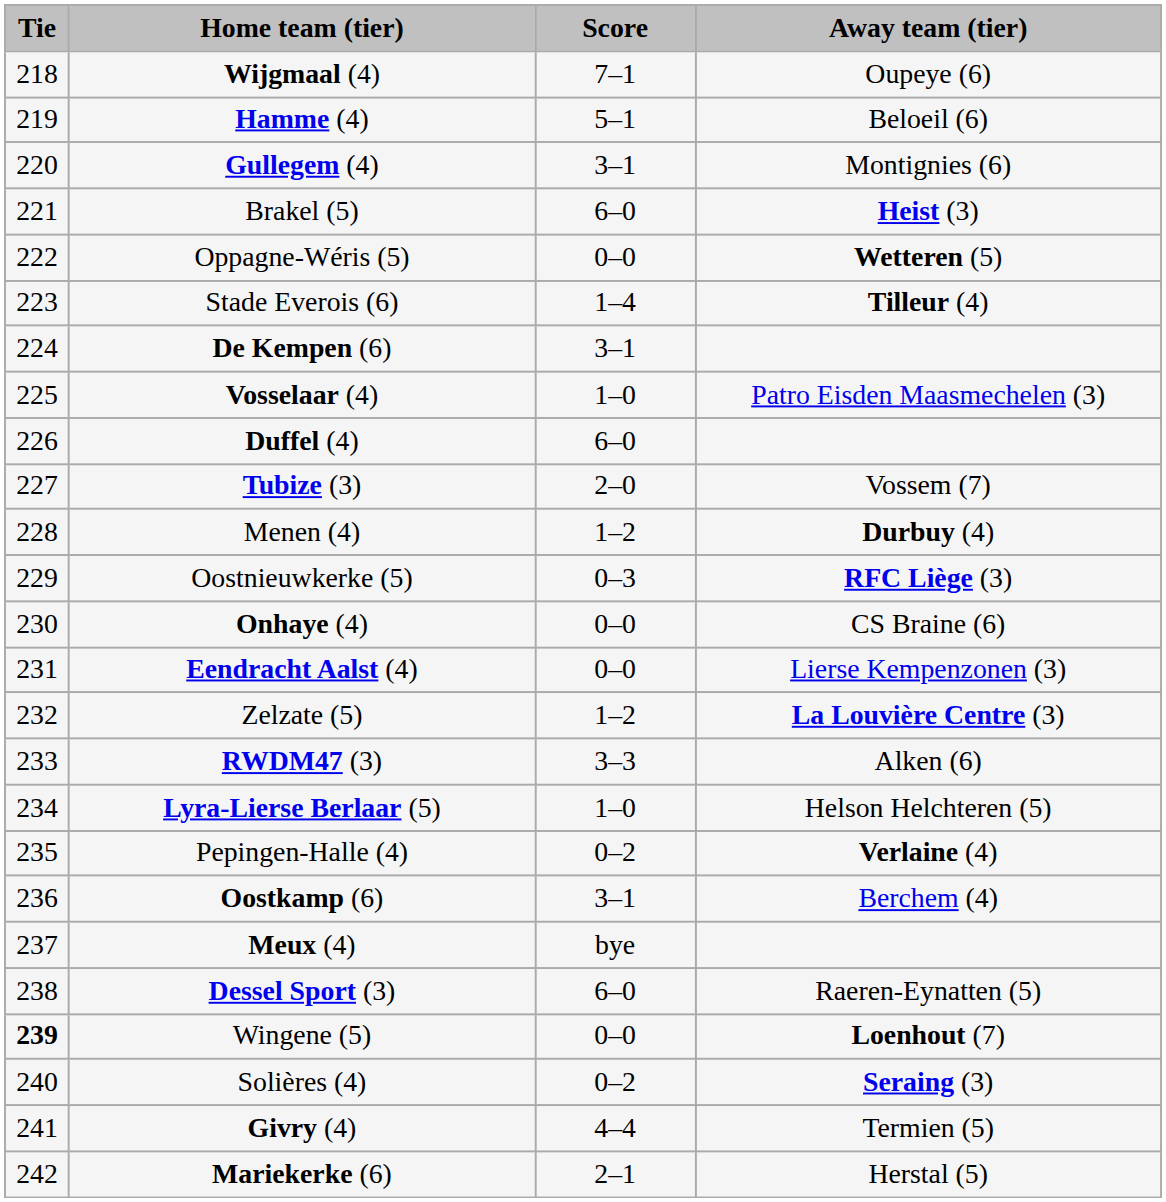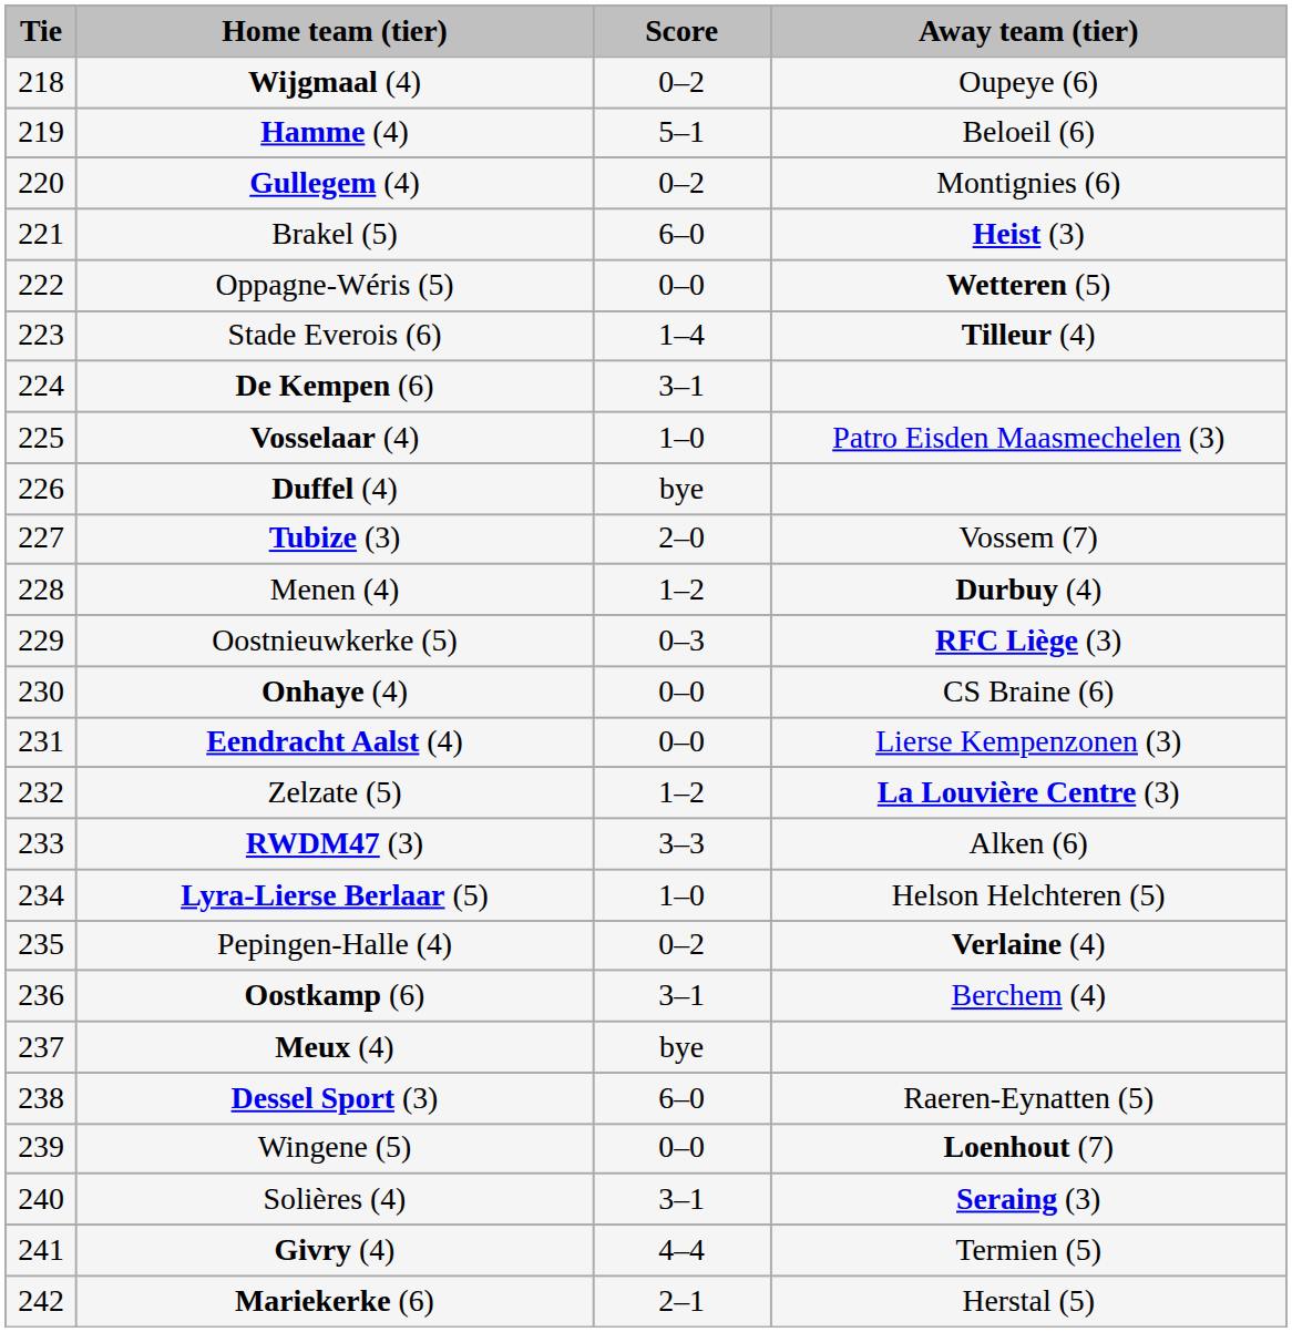 <table class="wikitable" style="width: 600px; background:WhiteSmoke; text-align:center; font-size:90%">
 <tr>
 <td scope="col" style="width:  5.00%; background:silver;"><strong>Tie</strong></td>
 <td scope="col" style="width: 36.25%; background:silver;"><strong>Home team (tier)</strong></td>
 <td scope="col" style="width: 12.50%; background:silver;"><strong>Score</strong></td>
 <td scope="col" style="width: 36.25%; background:silver;"><strong>Away team (tier)</strong></td>
 </tr>
 <tr>
 <td>218</td>
 <td><strong>Wijgmaal</strong> (4)</td>
-<td>7–1</td>
+<td>0–2</td>
 <td>Oupeye (6)</td>
 </tr>
 <tr>
 <td>219</td>
 <td><strong><a href='#'>Hamme</a></strong> (4)</td>
 <td>5–1</td>
 <td>Beloeil (6)</td>
 </tr>
 <tr>
 <td>220</td>
 <td><strong><a href='#'>Gullegem</a></strong> (4)</td>
-<td>3–1</td>
+<td>0–2</td>
 <td>Montignies (6)</td>
 </tr>
 <tr>
 <td>221</td>
 <td>Brakel (5)</td>
 <td>6–0</td>
 <td><strong><a href='#'>Heist</a></strong> (3)</td>
 </tr>
 <tr>
 <td>222</td>
 <td>Oppagne-Wéris (5)</td>
 <td>0–0 </td>
 <td><strong>Wetteren</strong> (5)</td>
 </tr>
 <tr>
 <td>223</td>
 <td>Stade Everois (6)</td>
 <td>1–4</td>
 <td><strong>Tilleur</strong> (4)</td>
 </tr>
 <tr>
 <td>224</td>
 <td><strong>De Kempen</strong> (6)</td>
 <td>3–1</td>
 <td></td>
 </tr>
 <tr>
 <td>225</td>
 <td><strong>Vosselaar</strong> (4)</td>
 <td>1–0</td>
 <td><a href='#'>Patro Eisden Maasmechelen</a> (3)</td>
 </tr>
 <tr>
 <td>226</td>
 <td><strong>Duffel</strong> (4)</td>
-<td>6–0</td>
+<td>bye</td>
 <td></td>
 </tr>
 <tr>
 <td>227</td>
 <td><strong><a href='#'>Tubize</a></strong> (3)</td>
 <td>2–0</td>
 <td>Vossem (7)</td>
 </tr>
 <tr>
 <td>228</td>
 <td>Menen (4)</td>
 <td>1–2</td>
 <td><strong>Durbuy</strong> (4)</td>
 </tr>
 <tr>
 <td>229</td>
 <td>Oostnieuwkerke (5)</td>
 <td>0–3</td>
 <td><strong><a href='#'>RFC Liège</a></strong> (3)</td>
 </tr>
 <tr>
 <td>230</td>
 <td><strong>Onhaye</strong> (4)</td>
 <td>0–0 </td>
 <td>CS Braine (6)</td>
 </tr>
 <tr>
 <td>231</td>
 <td><strong><a href='#'>Eendracht Aalst</a></strong> (4)</td>
 <td>0–0 </td>
 <td><a href='#'>Lierse Kempenzonen</a> (3)</td>
 </tr>
 <tr>
 <td>232</td>
 <td>Zelzate (5)</td>
 <td>1–2</td>
 <td><strong><a href='#'>La Louvière Centre</a></strong> (3)</td>
 </tr>
 <tr>
 <td>233</td>
 <td><strong><a href='#'>RWDM47</a></strong> (3)</td>
 <td>3–3 </td>
 <td>Alken (6)</td>
 </tr>
 <tr>
 <td>234</td>
 <td><strong><a href='#'>Lyra-Lierse Berlaar</a></strong> (5)</td>
 <td>1–0</td>
 <td>Helson Helchteren (5)</td>
 </tr>
 <tr>
 <td>235</td>
 <td>Pepingen-Halle (4)</td>
 <td>0–2</td>
 <td><strong>Verlaine</strong> (4)</td>
 </tr>
 <tr>
 <td>236</td>
 <td><strong>Oostkamp</strong> (6)</td>
 <td>3–1</td>
 <td><a href='#'>Berchem</a> (4)</td>
 </tr>
 <tr>
 <td>237</td>
 <td><strong>Meux</strong> (4)</td>
 <td>bye</td>
 <td></td>
 </tr>
 <tr>
 <td>238</td>
 <td><strong><a href='#'>Dessel Sport</a></strong> (3)</td>
 <td>6–0</td>
 <td>Raeren-Eynatten (5)</td>
 </tr>
 <tr>
-<td><strong>239</strong></td>
+<td>239</td>
 <td>Wingene (5)</td>
 <td>0–0 </td>
 <td><strong>Loenhout</strong> (7)</td>
 </tr>
 <tr>
 <td>240</td>
 <td>Solières (4)</td>
-<td>0–2</td>
+<td>3–1</td>
 <td><strong><a href='#'>Seraing</a></strong> (3)</td>
 </tr>
 <tr>
 <td>241</td>
 <td><strong>Givry</strong> (4)</td>
 <td>4–4 </td>
 <td>Termien (5)</td>
 </tr>
 <tr>
 <td>242</td>
 <td><strong>Mariekerke</strong> (6)</td>
 <td>2–1</td>
 <td>Herstal (5)</td>
 </tr>
 <tr>
 </tr>
 </table>
